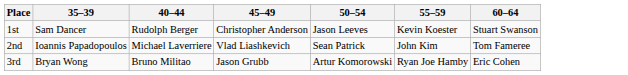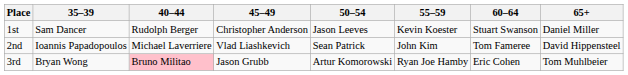 <table class="wikitable">
 <tr>
 <th>Place</th>
 <th>35–39</th>
 <th>40–44</th>
 <th>45–49</th>
 <th>50–54</th>
 <th>55–59</th>
 <th>60–64</th>
+<th>65+</th>
 </tr>
 <tr>
 <td>1st</td>
 <td> Sam Dancer</td>
 <td> Rudolph Berger</td>
 <td> Christopher Anderson</td>
 <td> Jason Leeves</td>
 <td> Kevin Koester</td>
 <td> Stuart Swanson</td>
+<td> Daniel Miller</td>
 </tr>
 <tr>
 <td>2nd</td>
 <td> Ioannis Papadopoulos</td>
 <td> Michael Laverriere</td>
 <td> Vlad Liashkevich</td>
 <td> Sean Patrick</td>
 <td> John Kim</td>
 <td> Tom Fameree</td>
+<td> David Hippensteel</td>
 </tr>
 <tr>
 <td>3rd</td>
 <td> Bryan Wong</td>
-<td>Bruno Militao</td>
+<td style="background: pink;">Bruno Militao</td>
 <td> Jason Grubb</td>
 <td> Artur Komorowski</td>
 <td> Ryan Joe Hamby</td>
 <td> Eric Cohen</td>
+<td> Tom Muhlbeier</td>
 </tr>
 </table>
